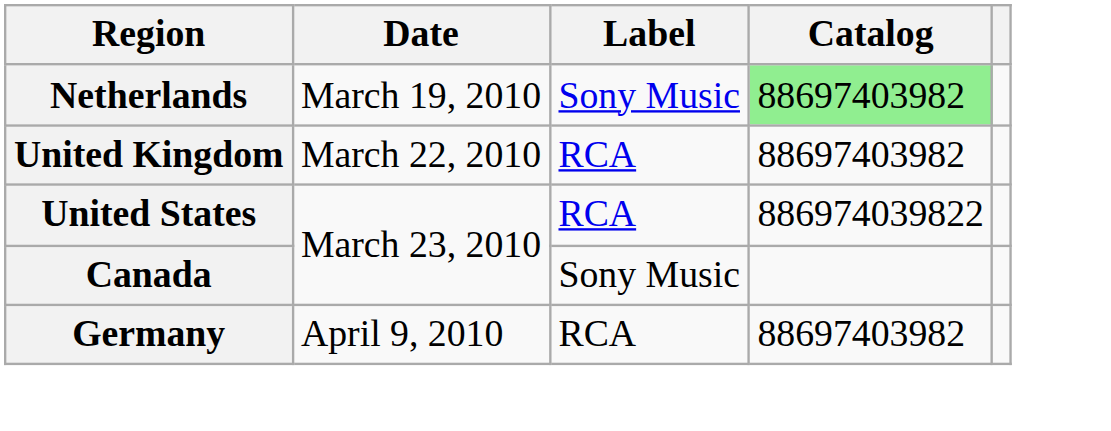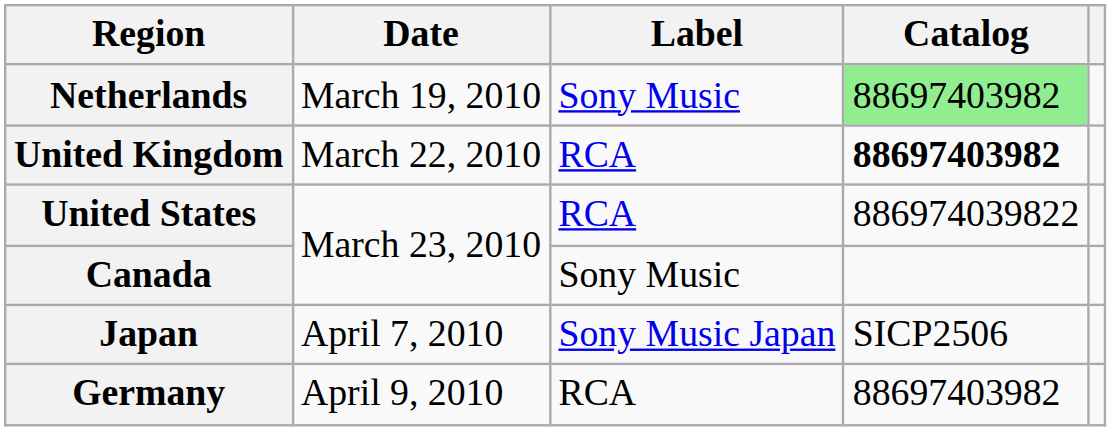 <table class="wikitable plainrowheaders">
 <tr>
 <th scope="col">Region</th>
 <th scope="col">Date</th>
 <th scope="col">Label</th>
 <th scope="col">Catalog</th>
 <th scope="col"></th>
 </tr>
 <tr>
 <th scope="row">Netherlands</th>
 <td>March 19, 2010</td>
 <td><a href='#'>Sony Music</a></td>
 <td style="background: lightgreen;">88697403982</td>
 <td></td>
 </tr>
 <tr>
 <th scope="row">United Kingdom</th>
 <td>March 22, 2010</td>
 <td><a href='#'>RCA</a></td>
-<td>88697403982</td>
+<td><strong>88697403982</strong></td>
 <td></td>
 </tr>
 <tr>
 <th scope="row">United States</th>
 <td rowspan="2">March 23, 2010</td>
 <td><a href='#'>RCA</a></td>
 <td>886974039822</td>
 <td></td>
 </tr>
 <tr>
 <th scope="row">Canada</th>
 <td>Sony Music</td>
 <td></td>
 <td></td>
 </tr>
 <tr>
+<th scope="row">Japan</th>
+<td>April 7, 2010</td>
+<td><a href='#'>Sony Music Japan</a></td>
+<td>SICP2506</td>
+<td></td>
+</tr>
+<tr>
 <th scope="row">Germany</th>
 <td>April 9, 2010</td>
 <td>RCA</td>
 <td>88697403982</td>
 <td></td>
 </tr>
 </table>
